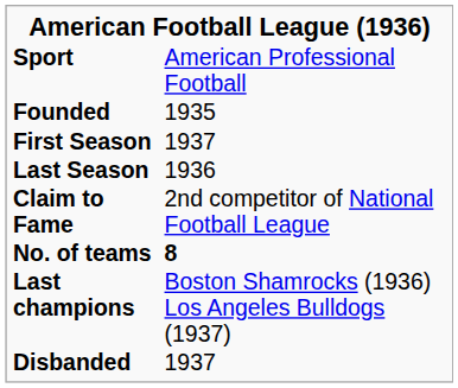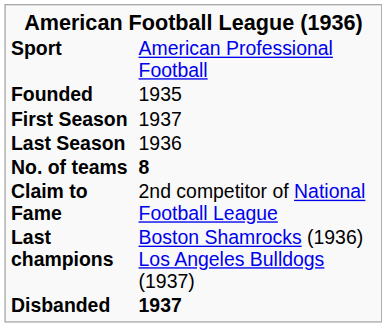 <table class="infobox" width="280" cellspacing="0" style="font-size: 90%;">
 <tr>
 <th colspan="2" style="font-size: medium;">American Football League (1936)</th>
 </tr>
 <tr>
 <td><strong>Sport</strong></td>
 <td><a href='#'>American Professional Football</a></td>
 </tr>
 <tr>
 <td><strong>Founded</strong></td>
 <td>1935</td>
 </tr>
 <tr>
 <td><strong>First Season</strong></td>
 <td>1937</td>
 </tr>
 <tr>
 <td><strong>Last Season</strong></td>
 <td>1936</td>
 </tr>
 <tr>
+<td><strong>No. of teams</strong></td>
+<td><strong>8</strong></td>
+</tr>
+<tr>
 <td><strong>Claim to Fame</strong></td>
 <td>2nd competitor of <a href='#'>National Football League</a></td>
-</tr>
-<tr>
-<td><strong>No. of teams</strong></td>
-<td><strong>8</strong></td>
 </tr>
 <tr>
 <td><strong>Last champions</strong></td>
 <td><a href='#'>Boston Shamrocks</a> (1936)<br><a href='#'>Los Angeles Bulldogs</a> (1937)</td>
 </tr>
 <tr>
 <td><strong>Disbanded</strong></td>
-<td>1937</td>
+<td><strong>1937</strong></td>
 </tr>
 </table>
